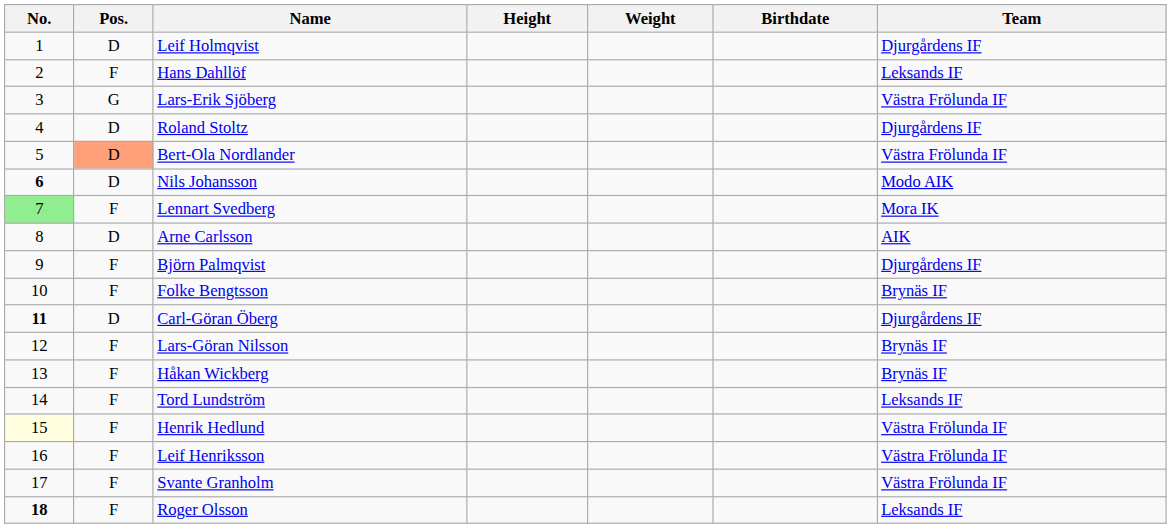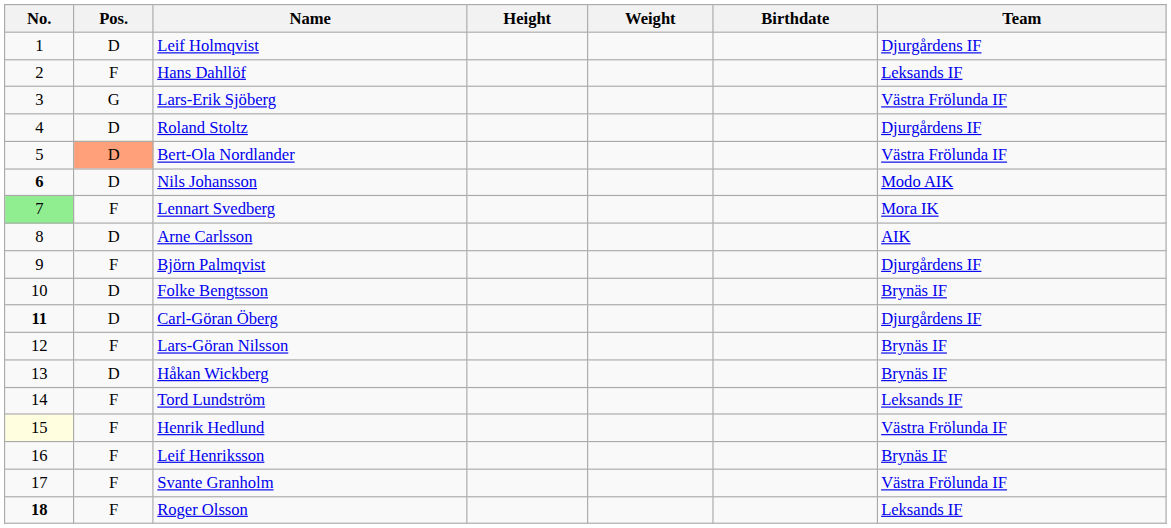 <table class="wikitable sortable" width="80%" style="font-size: 90%; text-align: center;">
 <tr>
 <th>No.</th>
 <th>Pos.</th>
 <th>Name</th>
 <th>Height</th>
 <th>Weight</th>
 <th>Birthdate</th>
 <th>Team</th>
 </tr>
 <tr>
 <td>1</td>
 <td>D</td>
 <td style="text-align:left;"><a href='#'>Leif Holmqvist</a></td>
 <td></td>
 <td></td>
 <td style="text-align:right;"></td>
 <td style="text-align:left;"> <a href='#'>Djurgårdens IF</a></td>
 </tr>
 <tr>
 <td>2</td>
 <td>F</td>
 <td style="text-align:left;"><a href='#'>Hans Dahllöf</a></td>
 <td></td>
 <td></td>
 <td style="text-align:right;"></td>
 <td style="text-align:left;"> <a href='#'>Leksands IF</a></td>
 </tr>
 <tr>
 <td>3</td>
 <td>G</td>
 <td style="text-align:left;"><a href='#'>Lars-Erik Sjöberg</a></td>
 <td></td>
 <td></td>
 <td style="text-align:right;"></td>
 <td style="text-align:left;"> <a href='#'>Västra Frölunda IF</a></td>
 </tr>
 <tr>
 <td>4</td>
 <td>D</td>
 <td style="text-align:left;"><a href='#'>Roland Stoltz</a></td>
 <td></td>
 <td></td>
 <td style="text-align:right;"></td>
 <td style="text-align:left;"> <a href='#'>Djurgårdens IF</a></td>
 </tr>
 <tr>
 <td>5</td>
 <td style="background: lightsalmon;">D</td>
 <td style="text-align:left;"><a href='#'>Bert-Ola Nordlander</a></td>
 <td></td>
 <td></td>
 <td style="text-align:right;"></td>
 <td style="text-align:left;"> <a href='#'>Västra Frölunda IF</a></td>
 </tr>
 <tr>
 <td><strong>6</strong></td>
 <td>D</td>
 <td style="text-align:left;"><a href='#'>Nils Johansson</a></td>
 <td></td>
 <td></td>
 <td style="text-align:right;"></td>
 <td style="text-align:left;"> <a href='#'>Modo AIK</a></td>
 </tr>
 <tr>
 <td style="background: lightgreen;">7</td>
 <td>F</td>
 <td style="text-align:left;"><a href='#'>Lennart Svedberg</a></td>
 <td></td>
 <td></td>
 <td style="text-align:right;"></td>
 <td style="text-align:left;"> <a href='#'>Mora IK</a></td>
 </tr>
 <tr>
 <td>8</td>
 <td>D</td>
 <td style="text-align:left;"><a href='#'>Arne Carlsson</a></td>
 <td></td>
 <td></td>
 <td style="text-align:right;"></td>
 <td style="text-align:left;"> <a href='#'>AIK</a></td>
 </tr>
 <tr>
 <td>9</td>
 <td>F</td>
 <td style="text-align:left;"><a href='#'>Björn Palmqvist</a></td>
 <td></td>
 <td></td>
 <td style="text-align:right;"></td>
 <td style="text-align:left;"> <a href='#'>Djurgårdens IF</a></td>
 </tr>
 <tr>
 <td>10</td>
-<td>F</td>
+<td>D</td>
 <td style="text-align:left;"><a href='#'>Folke Bengtsson</a></td>
 <td></td>
 <td></td>
 <td style="text-align:right;"></td>
 <td style="text-align:left;"> <a href='#'>Brynäs IF</a></td>
 </tr>
 <tr>
 <td><strong>11</strong></td>
 <td>D</td>
 <td style="text-align:left;"><a href='#'>Carl-Göran Öberg</a></td>
 <td></td>
 <td></td>
 <td style="text-align:right;"></td>
 <td style="text-align:left;"> <a href='#'>Djurgårdens IF</a></td>
 </tr>
 <tr>
 <td>12</td>
 <td>F</td>
 <td style="text-align:left;"><a href='#'>Lars-Göran Nilsson</a></td>
 <td></td>
 <td></td>
 <td style="text-align:right;"></td>
 <td style="text-align:left;"> <a href='#'>Brynäs IF</a></td>
 </tr>
 <tr>
 <td>13</td>
-<td>F</td>
+<td>D</td>
 <td style="text-align:left;"><a href='#'>Håkan Wickberg</a></td>
 <td></td>
 <td></td>
 <td style="text-align:right;"></td>
 <td style="text-align:left;"> <a href='#'>Brynäs IF</a></td>
 </tr>
 <tr>
 <td>14</td>
 <td>F</td>
 <td style="text-align:left;"><a href='#'>Tord Lundström</a></td>
 <td></td>
 <td></td>
 <td style="text-align:right;"></td>
 <td style="text-align:left;"> <a href='#'>Leksands IF</a></td>
 </tr>
 <tr>
 <td style="background: lightyellow;">15</td>
 <td>F</td>
 <td style="text-align:left;"><a href='#'>Henrik Hedlund</a></td>
 <td></td>
 <td></td>
 <td style="text-align:right;"></td>
 <td style="text-align:left;"> <a href='#'>Västra Frölunda IF</a></td>
 </tr>
 <tr>
 <td>16</td>
 <td>F</td>
 <td style="text-align:left;"><a href='#'>Leif Henriksson</a></td>
 <td></td>
 <td></td>
 <td style="text-align:right;"></td>
-<td style="text-align:left;"> <a href='#'>Västra Frölunda IF</a></td>
+<td style="text-align:left;"> <a href='#'>Brynäs IF</a></td>
 </tr>
 <tr>
 <td>17</td>
 <td>F</td>
 <td style="text-align:left;"><a href='#'>Svante Granholm</a></td>
 <td></td>
 <td></td>
 <td style="text-align:right;"></td>
 <td style="text-align:left;"> <a href='#'>Västra Frölunda IF</a></td>
 </tr>
 <tr>
 <td><strong>18</strong></td>
 <td>F</td>
 <td style="text-align:left;"><a href='#'>Roger Olsson</a></td>
 <td></td>
 <td></td>
 <td style="text-align:right;"></td>
 <td style="text-align:left;"> <a href='#'>Leksands IF</a></td>
 </tr>
 </table>
